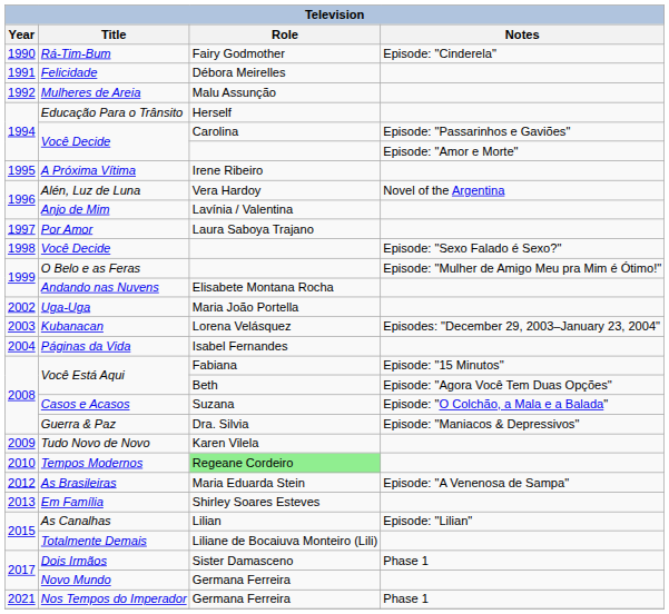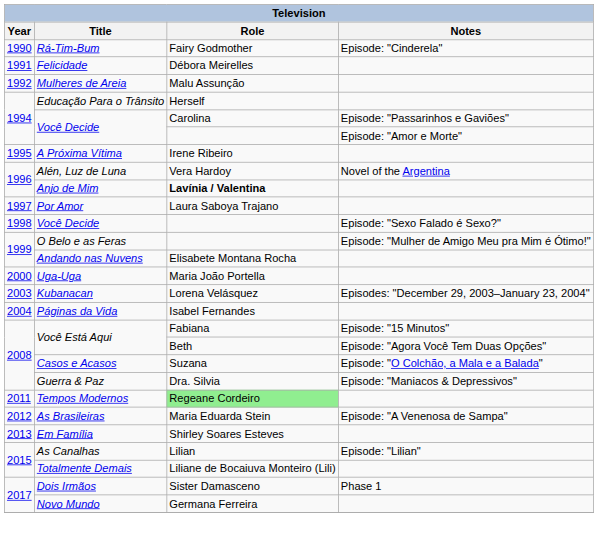 <table class="wikitable" style="font-size: 90%;">
 <tr>
 <th colspan="4" style="background: LightSteelBlue;">Television</th>
 </tr>
 <tr>
 <th>Year</th>
 <th>Title</th>
 <th>Role</th>
 <th>Notes</th>
 </tr>
 <tr>
 <td><a href='#'>1990</a></td>
 <td><em><a href='#'>Rá-Tim-Bum</a></em></td>
 <td>Fairy Godmother</td>
 <td>Episode: "Cinderela"</td>
 </tr>
 <tr>
 <td><a href='#'>1991</a></td>
 <td><em><a href='#'>Felicidade</a></em></td>
 <td>Débora Meirelles</td>
 <td></td>
 </tr>
 <tr>
 <td><a href='#'>1992</a></td>
 <td><em><a href='#'>Mulheres de Areia</a></em></td>
 <td>Malu Assunção</td>
 <td></td>
 </tr>
 <tr>
 <td rowspan="3"><a href='#'>1994</a></td>
 <td><em>Educação Para o Trânsito</em></td>
 <td>Herself</td>
 <td></td>
 </tr>
 <tr>
 <td rowspan="2"><em><a href='#'>Você Decide</a></em></td>
 <td>Carolina</td>
 <td>Episode: "Passarinhos e Gaviões"</td>
 </tr>
 <tr>
 <td></td>
 <td>Episode: "Amor e Morte"</td>
 </tr>
 <tr>
 <td><a href='#'>1995</a></td>
 <td><em><a href='#'>A Próxima Vítima</a></em></td>
 <td>Irene Ribeiro</td>
 <td></td>
 </tr>
 <tr>
 <td rowspan="2"><a href='#'>1996</a></td>
 <td><em>Alén, Luz de Luna</em></td>
 <td>Vera Hardoy</td>
 <td>Novel of the <a href='#'>Argentina</a></td>
 </tr>
 <tr>
 <td><em><a href='#'>Anjo de Mim</a></em></td>
-<td>Lavínia / Valentina</td>
+<td><strong>Lavínia / Valentina</strong></td>
 <td></td>
 </tr>
 <tr>
 <td><a href='#'>1997</a></td>
 <td><em><a href='#'>Por Amor</a></em></td>
 <td>Laura Saboya Trajano</td>
 <td></td>
 </tr>
 <tr>
 <td><a href='#'>1998</a></td>
 <td><em><a href='#'>Você Decide</a></em></td>
 <td></td>
 <td>Episode: "Sexo Falado é Sexo?"</td>
 </tr>
 <tr>
 <td rowspan="2"><a href='#'>1999</a></td>
 <td><em>O Belo e as Feras</em></td>
 <td></td>
 <td>Episode: "Mulher de Amigo Meu pra Mim é Ótimo!"</td>
 </tr>
 <tr>
 <td><em><a href='#'>Andando nas Nuvens</a></em></td>
 <td>Elisabete Montana Rocha</td>
 <td></td>
 </tr>
 <tr>
-<td><a href='#'>2002</a></td>
+<td><a href='#'>2000</a></td>
 <td><em><a href='#'>Uga-Uga</a></em></td>
 <td>Maria João Portella</td>
 <td></td>
 </tr>
 <tr>
 <td><a href='#'>2003</a></td>
 <td><em><a href='#'>Kubanacan</a></em></td>
 <td>Lorena Velásquez</td>
 <td>Episodes: "December 29, 2003–January 23, 2004"</td>
 </tr>
 <tr>
 <td><a href='#'>2004</a></td>
 <td><em><a href='#'>Páginas da Vida</a></em></td>
 <td>Isabel Fernandes</td>
 <td></td>
 </tr>
 <tr>
 <td rowspan="4"><a href='#'>2008</a></td>
 <td rowspan="2"><em>Você Está Aqui</em></td>
 <td>Fabiana</td>
 <td>Episode: "15 Minutos"</td>
 </tr>
 <tr>
 <td>Beth</td>
 <td>Episode: "Agora Você Tem Duas Opções"</td>
 </tr>
 <tr>
 <td><em><a href='#'>Casos e Acasos</a></em></td>
 <td>Suzana</td>
 <td>Episode: "<a href='#'>O Colchão, a Mala e a Balada</a>"</td>
 </tr>
 <tr>
 <td><em>Guerra & Paz</em></td>
 <td>Dra. Silvia</td>
 <td>Episode: "Maniacos & Depressivos"</td>
 </tr>
 <tr>
-<td><a href='#'>2009</a></td>
-<td><em>Tudo Novo de Novo</em></td>
-<td>Karen Vilela</td>
-<td></td>
-</tr>
-<tr>
-<td><a href='#'>2010</a></td>
+<td><a href='#'>2011</a></td>
 <td><em><a href='#'>Tempos Modernos</a></em></td>
 <td style="background: lightgreen;">Regeane Cordeiro</td>
 <td></td>
 </tr>
 <tr>
 <td><a href='#'>2012</a></td>
 <td><em><a href='#'>As Brasileiras</a></em></td>
 <td>Maria Eduarda Stein</td>
 <td>Episode: "A Venenosa de Sampa"</td>
 </tr>
 <tr>
 <td><a href='#'>2013</a></td>
 <td><em><a href='#'>Em Família</a></em></td>
 <td>Shirley Soares Esteves</td>
 <td></td>
 </tr>
 <tr>
 <td rowspan="2"><a href='#'>2015</a></td>
 <td><em>As Canalhas</em></td>
 <td>Lilian</td>
 <td>Episode: "Lilian"</td>
 </tr>
 <tr>
 <td><em><a href='#'>Totalmente Demais</a></em></td>
 <td>Liliane de Bocaiuva Monteiro (Lili)</td>
 <td></td>
 </tr>
 <tr>
 <td rowspan="2"><a href='#'>2017</a></td>
 <td><em><a href='#'>Dois Irmãos</a></em></td>
 <td>Sister Damasceno</td>
 <td>Phase 1</td>
 </tr>
 <tr>
 <td><em><a href='#'>Novo Mundo</a></em></td>
 <td>Germana Ferreira</td>
 <td></td>
 </tr>
 <tr>
-<td><a href='#'>2021</a></td>
-<td><em><a href='#'>Nos Tempos do Imperador</a></em></td>
-<td>Germana Ferreira</td>
-<td>Phase 1</td>
-</tr>
-<tr>
 </tr>
 </table>
